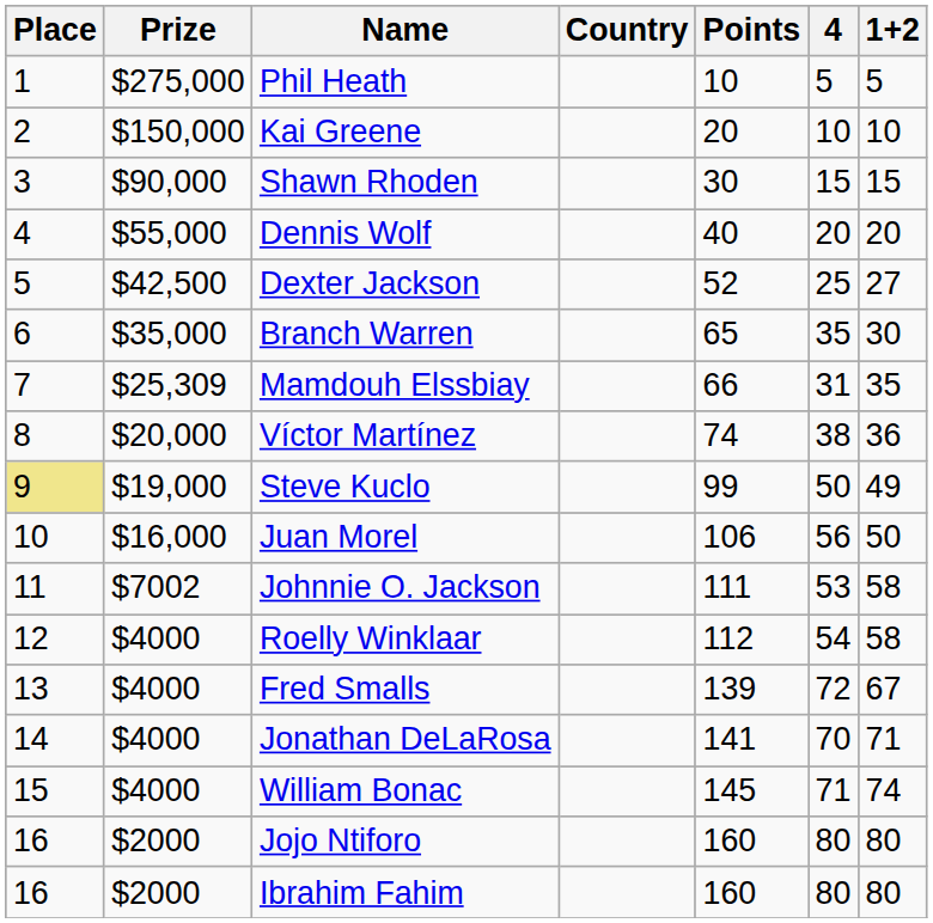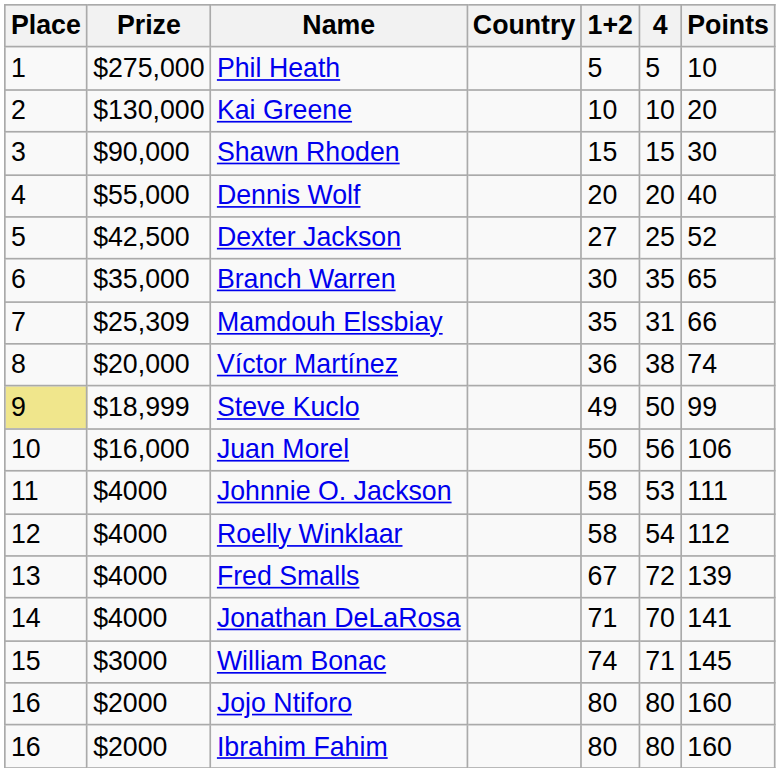 <table class="wikitable">
 <tr>
 <th>Place</th>
 <th>Prize</th>
 <th>Name</th>
 <th>Country</th>
+<th>1+2</th>
+<th>4</th>
 <th>Points</th>
-<th>4</th>
-<th>1+2</th>
 </tr>
 <tr>
 <td>1</td>
 <td>$275,000</td>
 <td><a href='#'>Phil Heath</a></td>
 <td></td>
-<td>10</td>
 <td>5</td>
 <td>5</td>
+<td>10</td>
 </tr>
 <tr>
 <td>2</td>
-<td>$150,000</td>
+<td>$130,000</td>
 <td><a href='#'>Kai Greene</a></td>
 <td></td>
-<td>20</td>
 <td>10</td>
 <td>10</td>
+<td>20</td>
 </tr>
 <tr>
 <td>3</td>
 <td>$90,000</td>
 <td><a href='#'>Shawn Rhoden</a></td>
 <td></td>
-<td>30</td>
 <td>15</td>
 <td>15</td>
+<td>30</td>
 </tr>
 <tr>
 <td>4</td>
 <td>$55,000</td>
 <td><a href='#'>Dennis Wolf</a></td>
 <td></td>
-<td>40</td>
 <td>20</td>
 <td>20</td>
+<td>40</td>
 </tr>
 <tr>
 <td>5</td>
 <td>$42,500</td>
 <td><a href='#'>Dexter Jackson</a></td>
 <td></td>
+<td>27</td>
+<td>25</td>
 <td>52</td>
-<td>25</td>
-<td>27</td>
 </tr>
 <tr>
 <td>6</td>
 <td>$35,000</td>
 <td><a href='#'>Branch Warren</a></td>
 <td></td>
+<td>30</td>
+<td>35</td>
 <td>65</td>
-<td>35</td>
-<td>30</td>
 </tr>
 <tr>
 <td>7</td>
 <td>$25,309</td>
 <td><a href='#'>Mamdouh Elssbiay</a></td>
 <td></td>
+<td>35</td>
+<td>31</td>
 <td>66</td>
-<td>31</td>
-<td>35</td>
 </tr>
 <tr>
 <td>8</td>
 <td>$20,000</td>
 <td><a href='#'>Víctor Martínez</a></td>
 <td></td>
+<td>36</td>
+<td>38</td>
 <td>74</td>
-<td>38</td>
-<td>36</td>
 </tr>
 <tr>
 <td style="background: khaki;">9</td>
-<td>$19,000</td>
+<td>$18,999</td>
 <td><a href='#'>Steve Kuclo</a></td>
 <td></td>
+<td>49</td>
+<td>50</td>
 <td>99</td>
-<td>50</td>
-<td>49</td>
 </tr>
 <tr>
 <td>10</td>
 <td>$16,000</td>
 <td><a href='#'>Juan Morel</a></td>
 <td></td>
+<td>50</td>
+<td>56</td>
 <td>106</td>
-<td>56</td>
-<td>50</td>
 </tr>
 <tr>
 <td>11</td>
-<td>$7002</td>
+<td>$4000</td>
 <td><a href='#'>Johnnie O. Jackson</a></td>
 <td></td>
+<td>58</td>
+<td>53</td>
 <td>111</td>
-<td>53</td>
-<td>58</td>
 </tr>
 <tr>
 <td>12</td>
 <td>$4000</td>
 <td><a href='#'>Roelly Winklaar</a></td>
 <td></td>
+<td>58</td>
+<td>54</td>
 <td>112</td>
-<td>54</td>
-<td>58</td>
 </tr>
 <tr>
 <td>13</td>
 <td>$4000</td>
 <td><a href='#'>Fred Smalls</a></td>
 <td></td>
+<td>67</td>
+<td>72</td>
 <td>139</td>
-<td>72</td>
-<td>67</td>
 </tr>
 <tr>
 <td>14</td>
 <td>$4000</td>
 <td><a href='#'>Jonathan DeLaRosa</a></td>
 <td></td>
+<td>71</td>
+<td>70</td>
 <td>141</td>
-<td>70</td>
-<td>71</td>
 </tr>
 <tr>
 <td>15</td>
-<td>$4000</td>
+<td>$3000</td>
 <td><a href='#'>William Bonac</a></td>
 <td></td>
+<td>74</td>
+<td>71</td>
 <td>145</td>
-<td>71</td>
-<td>74</td>
 </tr>
 <tr>
 <td>16</td>
 <td>$2000</td>
 <td><a href='#'>Jojo Ntiforo</a></td>
 <td></td>
-<td>160</td>
 <td>80</td>
 <td>80</td>
+<td>160</td>
 </tr>
 <tr>
 <td>16</td>
 <td>$2000</td>
 <td><a href='#'>Ibrahim Fahim</a></td>
 <td></td>
-<td>160</td>
 <td>80</td>
 <td>80</td>
+<td>160</td>
 </tr>
 </table>
